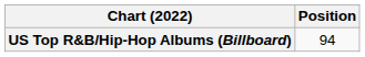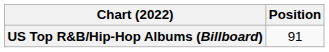 <table class="wikitable plainrowheaders" style="text-align:center">
 <tr>
 <th scope="col">Chart (2022)</th>
 <th scope="col">Position</th>
 </tr>
 <tr>
 <th scope="row">US Top R&B/Hip-Hop Albums (<em>Billboard</em>)</th>
-<td>94</td>
+<td>91</td>
 </tr>
 </table>
